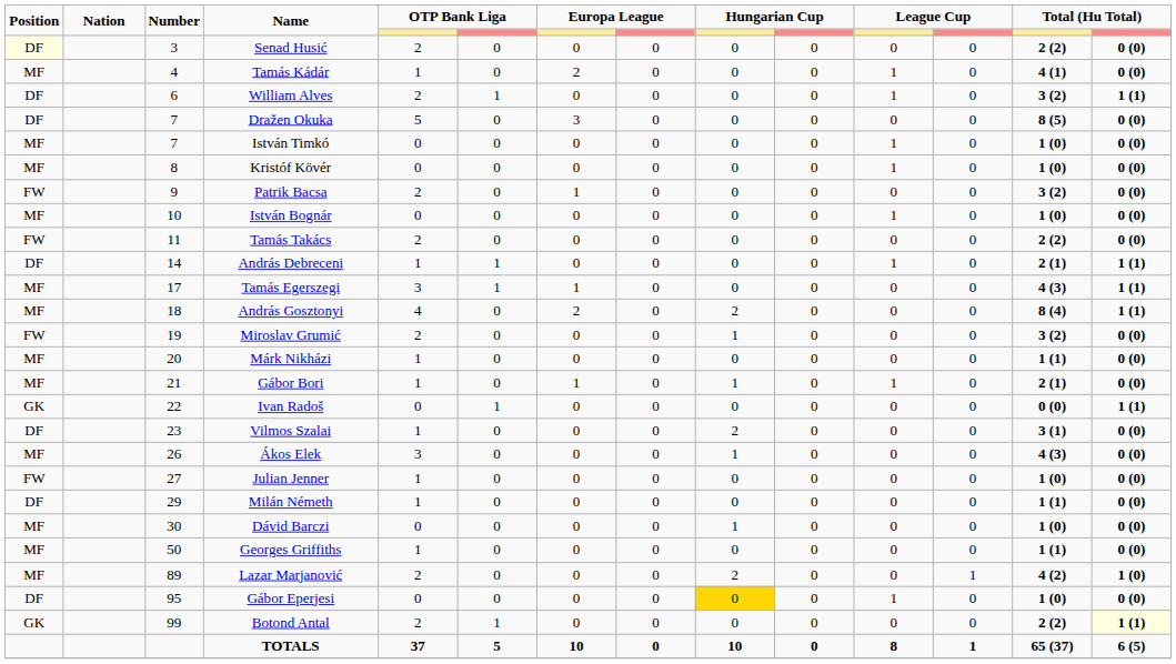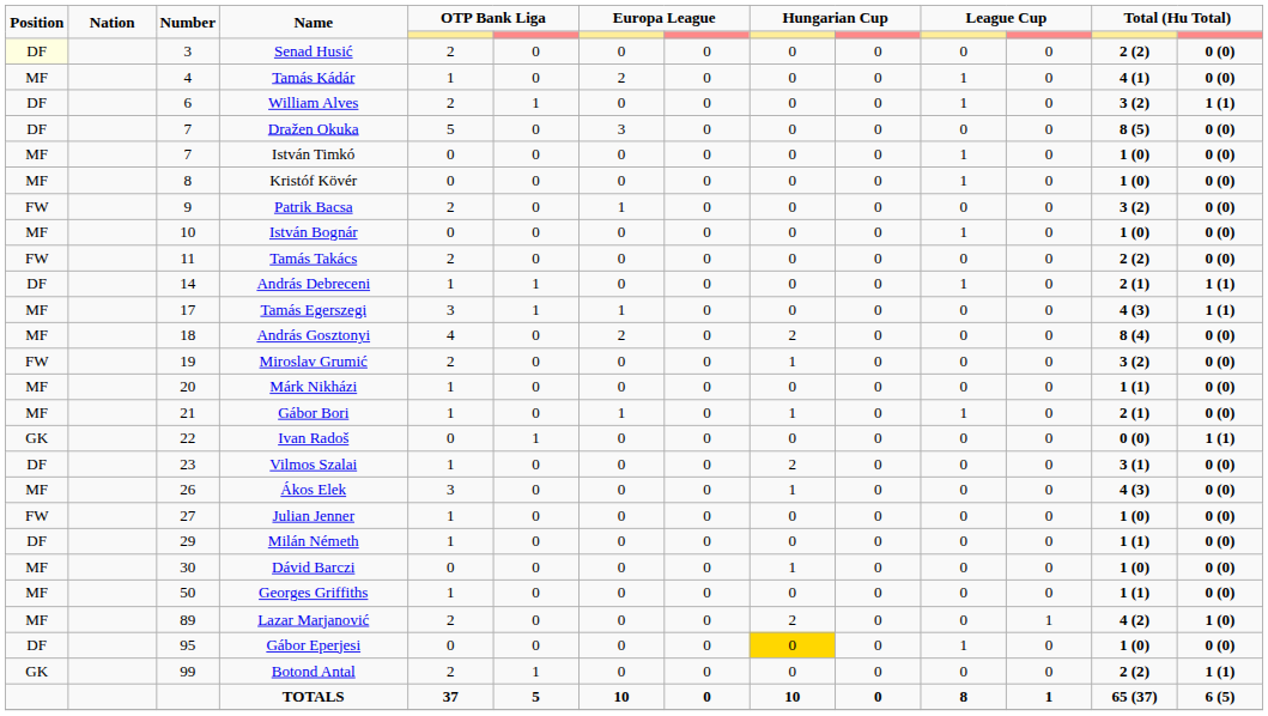 <table class="wikitable" style="font-size: 95%; text-align: center;">
 <tr>
 <td rowspan="2" width="5%" align="center"><strong>Position</strong></td>
 <td rowspan="2" width="7%" align="center"><strong>Nation</strong></td>
 <td rowspan="2" width="5%" align="center"><strong>Number</strong></td>
 <td rowspan="2" width="15%" align="center"><strong>Name</strong></td>
 <td colspan="2" align="center"><strong>OTP Bank Liga</strong></td>
 <td colspan="2" align="center"><strong>Europa League</strong></td>
 <td colspan="2" align="center"><strong>Hungarian Cup</strong></td>
 <td colspan="2" align="center"><strong>League Cup</strong></td>
 <td colspan="2" align="center"><strong>Total (Hu Total)</strong></td>
 </tr>
 <tr>
 <th width=60 style="background: #FFEE99"></th>
 <th width=60 style="background: #FF8888"></th>
 <th width=60 style="background: #FFEE99"></th>
 <th width=60 style="background: #FF8888"></th>
 <th width=60 style="background: #FFEE99"></th>
 <th width=60 style="background: #FF8888"></th>
 <th width=60 style="background: #FFEE99"></th>
 <th width=60 style="background: #FF8888"></th>
 <th width=60 style="background: #FFEE99"></th>
 <th width=60 style="background: #FF8888"></th>
 </tr>
 <tr>
 <td style="background: lightyellow;">DF</td>
 <td></td>
 <td>3</td>
 <td><a href='#'>Senad Husić</a></td>
 <td>2</td>
 <td>0</td>
 <td>0</td>
 <td>0</td>
 <td>0</td>
 <td>0</td>
 <td>0</td>
 <td>0</td>
 <td><strong>2 (2)</strong></td>
 <td><strong>0 (0)</strong></td>
 </tr>
 <tr>
 <td>MF</td>
 <td></td>
 <td>4</td>
 <td><a href='#'>Tamás Kádár</a></td>
 <td>1</td>
 <td>0</td>
 <td>2</td>
 <td>0</td>
 <td>0</td>
 <td>0</td>
 <td>1</td>
 <td>0</td>
 <td><strong>4 (1)</strong></td>
 <td><strong>0 (0)</strong></td>
 </tr>
 <tr>
 <td>DF</td>
 <td></td>
 <td>6</td>
 <td><a href='#'>William Alves</a></td>
 <td>2</td>
 <td>1</td>
 <td>0</td>
 <td>0</td>
 <td>0</td>
 <td>0</td>
 <td>1</td>
 <td>0</td>
 <td><strong>3 (2)</strong></td>
 <td><strong>1 (1)</strong></td>
 </tr>
 <tr>
 <td>DF</td>
 <td></td>
 <td>7</td>
 <td><a href='#'>Dražen Okuka</a></td>
 <td>5</td>
 <td>0</td>
 <td>3</td>
 <td>0</td>
 <td>0</td>
 <td>0</td>
 <td>0</td>
 <td>0</td>
 <td><strong>8 (5)</strong></td>
 <td><strong>0 (0)</strong></td>
 </tr>
 <tr>
 <td>MF</td>
 <td></td>
 <td>7</td>
 <td>István Timkó</td>
 <td>0</td>
 <td>0</td>
 <td>0</td>
 <td>0</td>
 <td>0</td>
 <td>0</td>
 <td>1</td>
 <td>0</td>
 <td><strong>1 (0)</strong></td>
 <td><strong>0 (0)</strong></td>
 </tr>
 <tr>
 <td>MF</td>
 <td></td>
 <td>8</td>
 <td>Kristóf Kövér</td>
 <td>0</td>
 <td>0</td>
 <td>0</td>
 <td>0</td>
 <td>0</td>
 <td>0</td>
 <td>1</td>
 <td>0</td>
 <td><strong>1 (0)</strong></td>
 <td><strong>0 (0)</strong></td>
 </tr>
 <tr>
 <td>FW</td>
 <td></td>
 <td>9</td>
 <td><a href='#'>Patrik Bacsa</a></td>
 <td>2</td>
 <td>0</td>
 <td>1</td>
 <td>0</td>
 <td>0</td>
 <td>0</td>
 <td>0</td>
 <td>0</td>
 <td><strong>3 (2)</strong></td>
 <td><strong>0 (0)</strong></td>
 </tr>
 <tr>
 <td>MF</td>
 <td></td>
 <td>10</td>
 <td><a href='#'>István Bognár</a></td>
 <td>0</td>
 <td>0</td>
 <td>0</td>
 <td>0</td>
 <td>0</td>
 <td>0</td>
 <td>1</td>
 <td>0</td>
 <td><strong>1 (0)</strong></td>
 <td><strong>0 (0)</strong></td>
 </tr>
 <tr>
 <td>FW</td>
 <td></td>
 <td>11</td>
 <td><a href='#'>Tamás Takács</a></td>
 <td>2</td>
 <td>0</td>
 <td>0</td>
 <td>0</td>
 <td>0</td>
 <td>0</td>
 <td>0</td>
 <td>0</td>
 <td><strong>2 (2)</strong></td>
 <td><strong>0 (0)</strong></td>
 </tr>
 <tr>
 <td>DF</td>
 <td></td>
 <td>14</td>
 <td><a href='#'>András Debreceni</a></td>
 <td>1</td>
 <td>1</td>
 <td>0</td>
 <td>0</td>
 <td>0</td>
 <td>0</td>
 <td>1</td>
 <td>0</td>
 <td><strong>2 (1)</strong></td>
 <td><strong>1 (1)</strong></td>
 </tr>
 <tr>
 <td>MF</td>
 <td></td>
 <td>17</td>
 <td><a href='#'>Tamás Egerszegi</a></td>
 <td>3</td>
 <td>1</td>
 <td>1</td>
 <td>0</td>
 <td>0</td>
 <td>0</td>
 <td>0</td>
 <td>0</td>
 <td><strong>4 (3)</strong></td>
 <td><strong>1 (1)</strong></td>
 </tr>
 <tr>
 <td>MF</td>
 <td></td>
 <td>18</td>
 <td><a href='#'>András Gosztonyi</a></td>
 <td>4</td>
 <td>0</td>
 <td>2</td>
 <td>0</td>
 <td>2</td>
 <td>0</td>
 <td>0</td>
 <td>0</td>
 <td><strong>8 (4)</strong></td>
-<td><strong>1 (1)</strong></td>
+<td><strong>0 (0)</strong></td>
 </tr>
 <tr>
 <td>FW</td>
 <td></td>
 <td>19</td>
 <td><a href='#'>Miroslav Grumić</a></td>
 <td>2</td>
 <td>0</td>
 <td>0</td>
 <td>0</td>
 <td>1</td>
 <td>0</td>
 <td>0</td>
 <td>0</td>
 <td><strong>3 (2)</strong></td>
 <td><strong>0 (0)</strong></td>
 </tr>
 <tr>
 <td>MF</td>
 <td></td>
 <td>20</td>
 <td><a href='#'>Márk Nikházi</a></td>
 <td>1</td>
 <td>0</td>
 <td>0</td>
 <td>0</td>
 <td>0</td>
 <td>0</td>
 <td>0</td>
 <td>0</td>
 <td><strong>1 (1)</strong></td>
 <td><strong>0 (0)</strong></td>
 </tr>
 <tr>
 <td>MF</td>
 <td></td>
 <td>21</td>
 <td><a href='#'>Gábor Bori</a></td>
 <td>1</td>
 <td>0</td>
 <td>1</td>
 <td>0</td>
 <td>1</td>
 <td>0</td>
 <td>1</td>
 <td>0</td>
 <td><strong>2 (1)</strong></td>
 <td><strong>0 (0)</strong></td>
 </tr>
 <tr>
 <td>GK</td>
 <td></td>
 <td>22</td>
 <td><a href='#'>Ivan Radoš</a></td>
 <td>0</td>
 <td>1</td>
 <td>0</td>
 <td>0</td>
 <td>0</td>
 <td>0</td>
 <td>0</td>
 <td>0</td>
 <td><strong>0 (0)</strong></td>
 <td><strong>1 (1)</strong></td>
 </tr>
 <tr>
 <td>DF</td>
 <td></td>
 <td>23</td>
 <td><a href='#'>Vilmos Szalai</a></td>
 <td>1</td>
 <td>0</td>
 <td>0</td>
 <td>0</td>
 <td>2</td>
 <td>0</td>
 <td>0</td>
 <td>0</td>
 <td><strong>3 (1)</strong></td>
 <td><strong>0 (0)</strong></td>
 </tr>
 <tr>
 <td>MF</td>
 <td></td>
 <td>26</td>
 <td><a href='#'>Ákos Elek</a></td>
 <td>3</td>
 <td>0</td>
 <td>0</td>
 <td>0</td>
 <td>1</td>
 <td>0</td>
 <td>0</td>
 <td>0</td>
 <td><strong>4 (3)</strong></td>
 <td><strong>0 (0)</strong></td>
 </tr>
 <tr>
 <td>FW</td>
 <td></td>
 <td>27</td>
 <td><a href='#'>Julian Jenner</a></td>
 <td>1</td>
 <td>0</td>
 <td>0</td>
 <td>0</td>
 <td>0</td>
 <td>0</td>
 <td>0</td>
 <td>0</td>
 <td><strong>1 (0)</strong></td>
 <td><strong>0 (0)</strong></td>
 </tr>
 <tr>
 <td>DF</td>
 <td></td>
 <td>29</td>
 <td><a href='#'>Milán Németh</a></td>
 <td>1</td>
 <td>0</td>
 <td>0</td>
 <td>0</td>
 <td>0</td>
 <td>0</td>
 <td>0</td>
 <td>0</td>
 <td><strong>1 (1)</strong></td>
 <td><strong>0 (0)</strong></td>
 </tr>
 <tr>
 <td>MF</td>
 <td></td>
 <td>30</td>
 <td><a href='#'>Dávid Barczi</a></td>
 <td>0</td>
 <td>0</td>
 <td>0</td>
 <td>0</td>
 <td>1</td>
 <td>0</td>
 <td>0</td>
 <td>0</td>
 <td><strong>1 (0)</strong></td>
 <td><strong>0 (0)</strong></td>
 </tr>
 <tr>
 <td>MF</td>
 <td></td>
 <td>50</td>
 <td><a href='#'>Georges Griffiths</a></td>
 <td>1</td>
 <td>0</td>
 <td>0</td>
 <td>0</td>
 <td>0</td>
 <td>0</td>
 <td>0</td>
 <td>0</td>
 <td><strong>1 (1)</strong></td>
 <td><strong>0 (0)</strong></td>
 </tr>
 <tr>
 <td>MF</td>
 <td></td>
 <td>89</td>
 <td><a href='#'>Lazar Marjanović</a></td>
 <td>2</td>
 <td>0</td>
 <td>0</td>
 <td>0</td>
 <td>2</td>
 <td>0</td>
 <td>0</td>
 <td>1</td>
 <td><strong>4 (2)</strong></td>
 <td><strong>1 (0)</strong></td>
 </tr>
 <tr>
 <td>DF</td>
 <td></td>
 <td>95</td>
 <td><a href='#'>Gábor Eperjesi</a></td>
 <td>0</td>
 <td>0</td>
 <td>0</td>
 <td>0</td>
 <td style="background: gold;">0</td>
 <td>0</td>
 <td>1</td>
 <td>0</td>
 <td><strong>1 (0)</strong></td>
 <td><strong>0 (0)</strong></td>
 </tr>
 <tr>
 <td>GK</td>
 <td></td>
 <td>99</td>
 <td><a href='#'>Botond Antal</a></td>
 <td>2</td>
 <td>1</td>
 <td>0</td>
 <td>0</td>
 <td>0</td>
 <td>0</td>
 <td>0</td>
 <td>0</td>
 <td><strong>2 (2)</strong></td>
-<td style="background: lightyellow;"><strong>1 (1)</strong></td>
+<td><strong>1 (1)</strong></td>
 </tr>
 <tr>
 <td></td>
 <td></td>
 <td></td>
 <td><strong>TOTALS</strong></td>
 <td><strong>37</strong></td>
 <td><strong>5</strong></td>
 <td><strong>10</strong></td>
 <td><strong>0</strong></td>
 <td><strong>10</strong></td>
 <td><strong>0</strong></td>
 <td><strong>8</strong></td>
 <td><strong>1</strong></td>
 <td><strong>65 (37)</strong></td>
 <td><strong>6 (5)</strong></td>
 </tr>
 <tr>
 </tr>
 </table>
